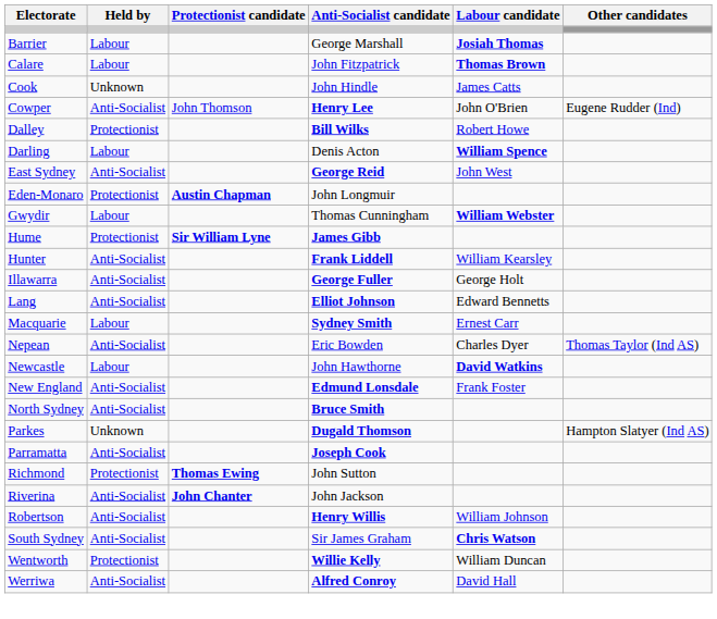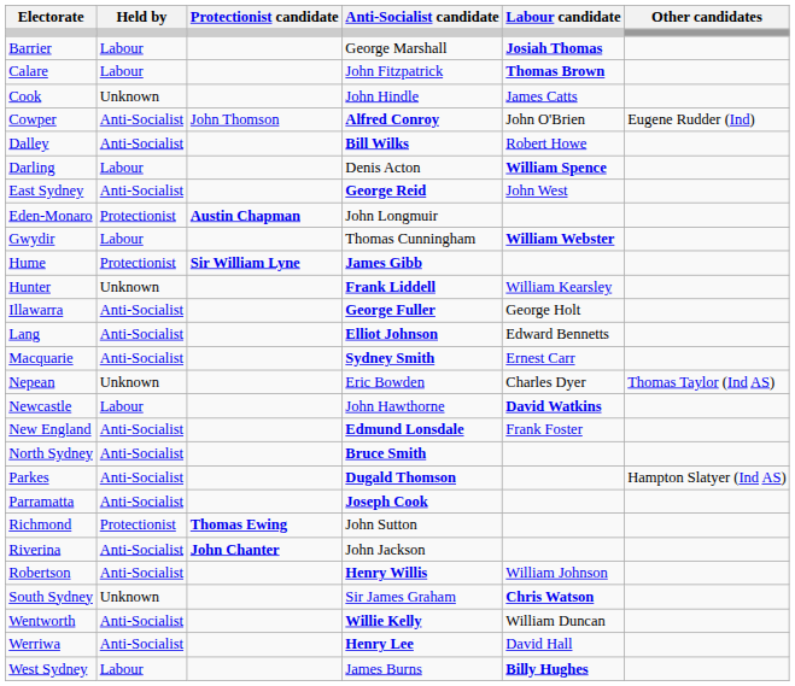 <table class="wikitable">
 <tr>
 <th>Electorate</th>
 <th>Held by</th>
 <th><a href='#'>Protectionist</a> candidate</th>
 <th><a href='#'>Anti-Socialist</a> candidate</th>
 <th><a href='#'>Labour</a> candidate</th>
 <th>Other candidates</th>
 </tr>
 <tr bgcolor="#cccccc">
 <td></td>
 <td></td>
 <td></td>
 <td></td>
 <td></td>
 <td bgcolor="#999999"></td>
 </tr>
 <tr>
 <td><a href='#'>Barrier</a></td>
 <td><a href='#'>Labour</a></td>
 <td></td>
 <td>George Marshall</td>
 <td><strong><a href='#'>Josiah Thomas</a></strong></td>
 <td></td>
 </tr>
 <tr>
 <td><a href='#'>Calare</a></td>
 <td><a href='#'>Labour</a></td>
 <td></td>
 <td><a href='#'>John Fitzpatrick</a></td>
 <td><strong><a href='#'>Thomas Brown</a></strong></td>
 <td></td>
 </tr>
 <tr>
 <td><a href='#'>Cook</a></td>
 <td>Unknown</td>
 <td></td>
 <td><a href='#'>John Hindle</a></td>
 <td><a href='#'>James Catts</a></td>
 <td></td>
 </tr>
 <tr>
 <td><a href='#'>Cowper</a></td>
 <td><a href='#'>Anti-Socialist</a></td>
 <td><a href='#'>John Thomson</a></td>
-<td><strong><a href='#'>Henry Lee</a></strong></td>
+<td><strong><a href='#'>Alfred Conroy</a></strong></td>
 <td>John O'Brien</td>
 <td>Eugene Rudder (<a href='#'>Ind</a>)</td>
 </tr>
 <tr>
 <td><a href='#'>Dalley</a></td>
-<td><a href='#'>Protectionist</a></td>
+<td><a href='#'>Anti-Socialist</a></td>
 <td></td>
 <td><strong><a href='#'>Bill Wilks</a></strong></td>
 <td><a href='#'>Robert Howe</a></td>
 <td></td>
 </tr>
 <tr>
 <td><a href='#'>Darling</a></td>
 <td><a href='#'>Labour</a></td>
 <td></td>
 <td>Denis Acton</td>
 <td><strong><a href='#'>William Spence</a></strong></td>
 <td></td>
 </tr>
 <tr>
 <td><a href='#'>East Sydney</a></td>
 <td><a href='#'>Anti-Socialist</a></td>
 <td></td>
 <td><strong><a href='#'>George Reid</a></strong></td>
 <td><a href='#'>John West</a></td>
 <td></td>
 </tr>
 <tr>
 <td><a href='#'>Eden-Monaro</a></td>
 <td><a href='#'>Protectionist</a></td>
 <td><strong><a href='#'>Austin Chapman</a></strong></td>
 <td>John Longmuir</td>
 <td></td>
 <td></td>
 </tr>
 <tr>
 <td><a href='#'>Gwydir</a></td>
 <td><a href='#'>Labour</a></td>
 <td></td>
 <td>Thomas Cunningham</td>
 <td><strong><a href='#'>William Webster</a></strong></td>
 <td></td>
 </tr>
 <tr>
 <td><a href='#'>Hume</a></td>
 <td><a href='#'>Protectionist</a></td>
 <td><strong><a href='#'>Sir William Lyne</a></strong></td>
 <td><strong><a href='#'>James Gibb</a></strong></td>
 <td></td>
 <td></td>
 </tr>
 <tr>
 <td><a href='#'>Hunter</a></td>
-<td><a href='#'>Anti-Socialist</a></td>
+<td>Unknown</td>
 <td></td>
 <td><strong><a href='#'>Frank Liddell</a></strong></td>
 <td><a href='#'>William Kearsley</a></td>
 <td></td>
 </tr>
 <tr>
 <td><a href='#'>Illawarra</a></td>
 <td><a href='#'>Anti-Socialist</a></td>
 <td></td>
 <td><strong><a href='#'>George Fuller</a></strong></td>
 <td>George Holt</td>
 <td></td>
 </tr>
 <tr>
 <td><a href='#'>Lang</a></td>
 <td><a href='#'>Anti-Socialist</a></td>
 <td></td>
 <td><strong><a href='#'>Elliot Johnson</a></strong></td>
 <td>Edward Bennetts</td>
 <td></td>
 </tr>
 <tr>
 <td><a href='#'>Macquarie</a></td>
-<td><a href='#'>Labour</a></td>
+<td><a href='#'>Anti-Socialist</a></td>
 <td></td>
 <td><strong><a href='#'>Sydney Smith</a></strong></td>
 <td><a href='#'>Ernest Carr</a></td>
 <td></td>
 </tr>
 <tr>
 <td><a href='#'>Nepean</a></td>
-<td><a href='#'>Anti-Socialist</a></td>
+<td>Unknown</td>
 <td></td>
 <td><a href='#'>Eric Bowden</a></td>
 <td>Charles Dyer</td>
 <td><a href='#'>Thomas Taylor</a> (<a href='#'>Ind</a> <a href='#'>AS</a>)</td>
 </tr>
 <tr>
 <td><a href='#'>Newcastle</a></td>
 <td><a href='#'>Labour</a></td>
 <td></td>
 <td><a href='#'>John Hawthorne</a></td>
 <td><strong><a href='#'>David Watkins</a></strong></td>
 <td></td>
 </tr>
 <tr>
 <td><a href='#'>New England</a></td>
 <td><a href='#'>Anti-Socialist</a></td>
 <td></td>
 <td><strong><a href='#'>Edmund Lonsdale</a></strong></td>
 <td><a href='#'>Frank Foster</a></td>
 <td></td>
 </tr>
 <tr>
 <td><a href='#'>North Sydney</a></td>
 <td><a href='#'>Anti-Socialist</a></td>
 <td></td>
 <td><strong><a href='#'>Bruce Smith</a></strong></td>
 <td></td>
 <td></td>
 </tr>
 <tr>
 <td><a href='#'>Parkes</a></td>
-<td>Unknown</td>
+<td><a href='#'>Anti-Socialist</a></td>
 <td></td>
 <td><strong><a href='#'>Dugald Thomson</a></strong></td>
 <td></td>
 <td>Hampton Slatyer (<a href='#'>Ind</a> <a href='#'>AS</a>)</td>
 </tr>
 <tr>
 <td><a href='#'>Parramatta</a></td>
 <td><a href='#'>Anti-Socialist</a></td>
 <td></td>
 <td><strong><a href='#'>Joseph Cook</a></strong></td>
 <td></td>
 <td></td>
 </tr>
 <tr>
 <td><a href='#'>Richmond</a></td>
 <td><a href='#'>Protectionist</a></td>
 <td><strong><a href='#'>Thomas Ewing</a></strong></td>
 <td>John Sutton</td>
 <td></td>
 <td></td>
 </tr>
 <tr>
 <td><a href='#'>Riverina</a></td>
 <td><a href='#'>Anti-Socialist</a></td>
 <td><strong><a href='#'>John Chanter</a></strong></td>
 <td>John Jackson</td>
 <td></td>
 <td></td>
 </tr>
 <tr>
 <td><a href='#'>Robertson</a></td>
 <td><a href='#'>Anti-Socialist</a></td>
 <td></td>
 <td><strong><a href='#'>Henry Willis</a></strong></td>
 <td><a href='#'>William Johnson</a></td>
 <td></td>
 </tr>
 <tr>
 <td><a href='#'>South Sydney</a></td>
-<td><a href='#'>Anti-Socialist</a></td>
+<td>Unknown</td>
 <td></td>
 <td><a href='#'>Sir James Graham</a></td>
 <td><strong><a href='#'>Chris Watson</a></strong></td>
 <td></td>
 </tr>
 <tr>
 <td><a href='#'>Wentworth</a></td>
-<td><a href='#'>Protectionist</a></td>
+<td><a href='#'>Anti-Socialist</a></td>
 <td></td>
 <td><strong><a href='#'>Willie Kelly</a></strong></td>
 <td>William Duncan</td>
 <td></td>
 </tr>
 <tr>
 <td><a href='#'>Werriwa</a></td>
 <td><a href='#'>Anti-Socialist</a></td>
 <td></td>
-<td><strong><a href='#'>Alfred Conroy</a></strong></td>
+<td><strong><a href='#'>Henry Lee</a></strong></td>
 <td><a href='#'>David Hall</a></td>
 <td></td>
 </tr>
+<tr>
+<td><a href='#'>West Sydney</a></td>
+<td><a href='#'>Labour</a></td>
+<td></td>
+<td><a href='#'>James Burns</a></td>
+<td><strong><a href='#'>Billy Hughes</a></strong></td>
+<td></td>
+</tr>
 </table>
